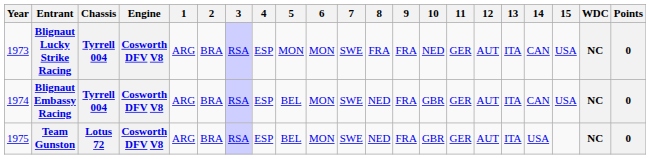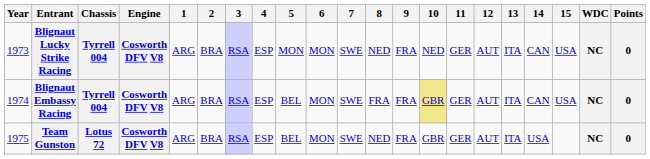 <table class="wikitable" style="text-align:center; font-size:90%">
 <tr>
 <th>Year</th>
 <th>Entrant</th>
 <th>Chassis</th>
 <th>Engine</th>
 <th>1</th>
 <th>2</th>
 <th>3</th>
 <th>4</th>
 <th>5</th>
 <th>6</th>
 <th>7</th>
 <th>8</th>
 <th>9</th>
 <th>10</th>
 <th>11</th>
 <th>12</th>
 <th>13</th>
 <th>14</th>
 <th>15</th>
 <th>WDC</th>
 <th>Points</th>
 </tr>
 <tr>
 <td><a href='#'>1973</a></td>
 <th><a href='#'>Blignaut</a> <a href='#'>Lucky Strike Racing</a></th>
 <th><a href='#'>Tyrrell</a> <a href='#'>004</a></th>
 <th><a href='#'>Cosworth</a> <a href='#'>DFV</a> <a href='#'>V8</a></th>
 <td><a href='#'>ARG</a></td>
 <td><a href='#'>BRA</a></td>
 <td style="background:#CFCFFF;"><a href='#'>RSA</a><br></td>
 <td><a href='#'>ESP</a></td>
 <td><a href='#'>MON</a></td>
 <td><a href='#'>MON</a></td>
 <td><a href='#'>SWE</a></td>
-<td><a href='#'>FRA</a></td>
+<td><a href='#'>NED</a></td>
 <td><a href='#'>FRA</a></td>
 <td><a href='#'>NED</a></td>
 <td><a href='#'>GER</a></td>
 <td><a href='#'>AUT</a></td>
 <td><a href='#'>ITA</a></td>
 <td><a href='#'>CAN</a></td>
 <td><a href='#'>USA</a></td>
 <th>NC</th>
 <th>0</th>
 </tr>
 <tr>
 <td><a href='#'>1974</a></td>
 <th><a href='#'>Blignaut Embassy Racing</a></th>
 <th><a href='#'>Tyrrell</a> <a href='#'>004</a></th>
 <th><a href='#'>Cosworth</a> <a href='#'>DFV</a> <a href='#'>V8</a></th>
 <td><a href='#'>ARG</a></td>
 <td><a href='#'>BRA</a></td>
 <td style="background:#CFCFFF;"><a href='#'>RSA</a><br></td>
 <td><a href='#'>ESP</a></td>
 <td><a href='#'>BEL</a></td>
 <td><a href='#'>MON</a></td>
 <td><a href='#'>SWE</a></td>
-<td><a href='#'>NED</a></td>
 <td><a href='#'>FRA</a></td>
-<td><a href='#'>GBR</a></td>
+<td><a href='#'>FRA</a></td>
+<td style="background: khaki;"><a href='#'>GBR</a></td>
 <td><a href='#'>GER</a></td>
 <td><a href='#'>AUT</a></td>
 <td><a href='#'>ITA</a></td>
 <td><a href='#'>CAN</a></td>
 <td><a href='#'>USA</a></td>
 <th>NC</th>
 <th>0</th>
 </tr>
 <tr>
 <td><a href='#'>1975</a></td>
 <th><a href='#'>Team Gunston</a></th>
 <th><a href='#'>Lotus</a> <a href='#'>72</a></th>
 <th><a href='#'>Cosworth</a> <a href='#'>DFV</a> <a href='#'>V8</a></th>
 <td><a href='#'>ARG</a></td>
 <td><a href='#'>BRA</a></td>
 <td style="background:#CFCFFF;"><a href='#'>RSA</a><br></td>
 <td><a href='#'>ESP</a></td>
 <td><a href='#'>BEL</a></td>
 <td><a href='#'>MON</a></td>
 <td><a href='#'>SWE</a></td>
 <td><a href='#'>NED</a></td>
 <td><a href='#'>FRA</a></td>
 <td><a href='#'>GBR</a></td>
 <td><a href='#'>GER</a></td>
 <td><a href='#'>AUT</a></td>
 <td><a href='#'>ITA</a></td>
 <td><a href='#'>USA</a></td>
 <td></td>
 <th>NC</th>
 <th>0</th>
 </tr>
 </table>
